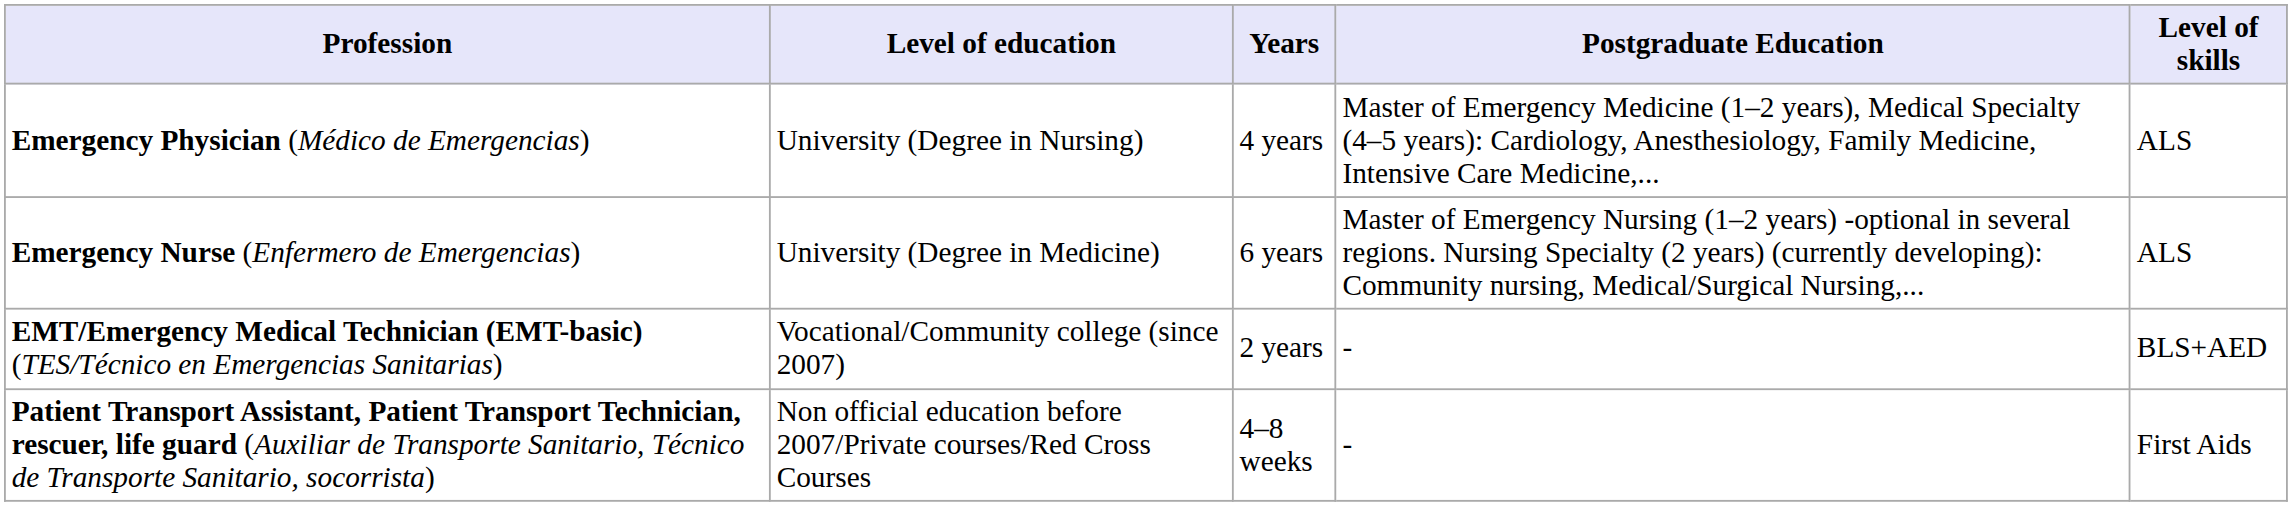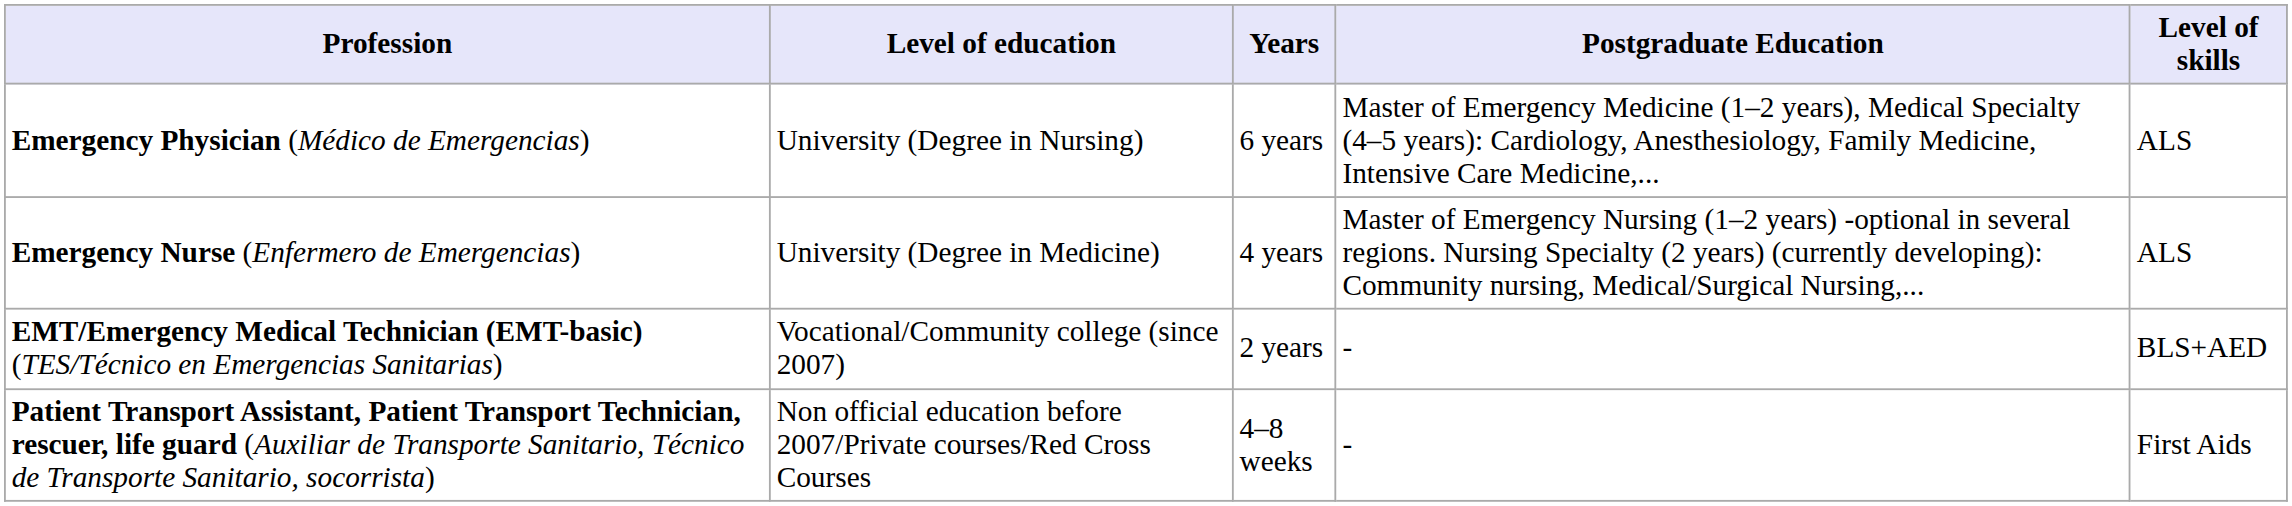 <table border="0" style="background:#fff;" class="sortable wikitable">
 <tr>
 <th style="background:Lavender; color:Black;">Profession</th>
 <th style="background:Lavender; color:Black;">Level of education</th>
 <th style="background:Lavender; color:Black;">Years</th>
 <th style="background:Lavender; color:Black;">Postgraduate Education</th>
 <th style="background:Lavender; color:Black;">Level of skills</th>
 </tr>
 <tr>
 <td><strong>Emergency Physician</strong> (<em>Médico de Emergencias</em>)</td>
 <td>University (Degree in Nursing)</td>
-<td>4 years</td>
+<td>6 years</td>
 <td>Master of Emergency Medicine (1–2 years), Medical Specialty (4–5 years): Cardiology, Anesthesiology, Family Medicine, Intensive Care Medicine,...</td>
 <td>ALS</td>
 </tr>
 <tr>
 <td><strong>Emergency Nurse</strong> (<em>Enfermero de Emergencias</em>)</td>
 <td>University (Degree in Medicine)</td>
-<td>6 years</td>
+<td>4 years</td>
 <td>Master of Emergency Nursing (1–2 years) -optional in several regions. Nursing Specialty (2 years) (currently developing): Community nursing, Medical/Surgical Nursing,...</td>
 <td>ALS</td>
 </tr>
 <tr>
 <td><strong>EMT/Emergency Medical Technician (EMT-basic)</strong> (<em>TES/Técnico en Emergencias Sanitarias</em>)</td>
 <td>Vocational/Community college (since 2007)</td>
 <td>2 years</td>
 <td>-</td>
 <td>BLS+AED</td>
 </tr>
 <tr>
 <td><strong>Patient Transport Assistant, Patient Transport Technician, rescuer, life guard</strong> (<em>Auxiliar de Transporte Sanitario, Técnico de Transporte Sanitario, socorrista</em>)</td>
 <td>Non official education before 2007/Private courses/Red Cross Courses</td>
 <td>4–8 weeks</td>
 <td>-</td>
 <td>First Aids</td>
 </tr>
 </table>
